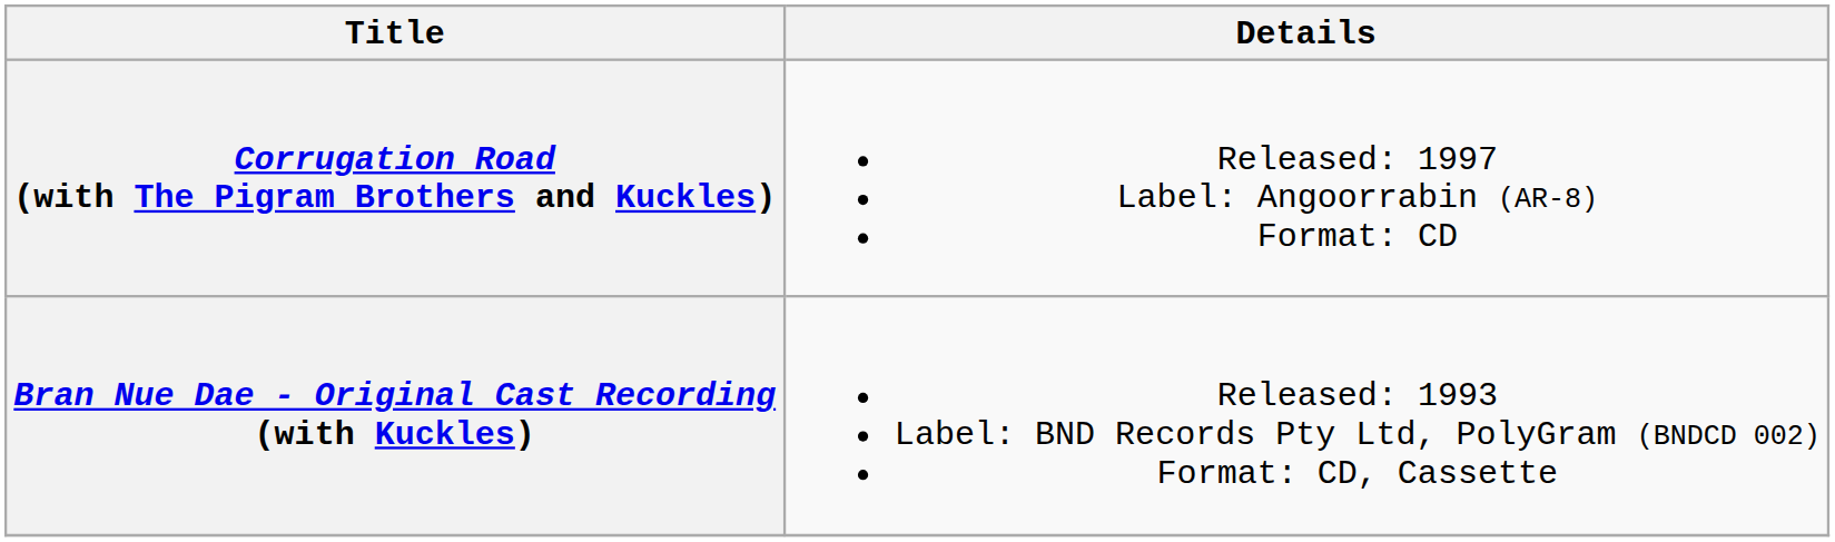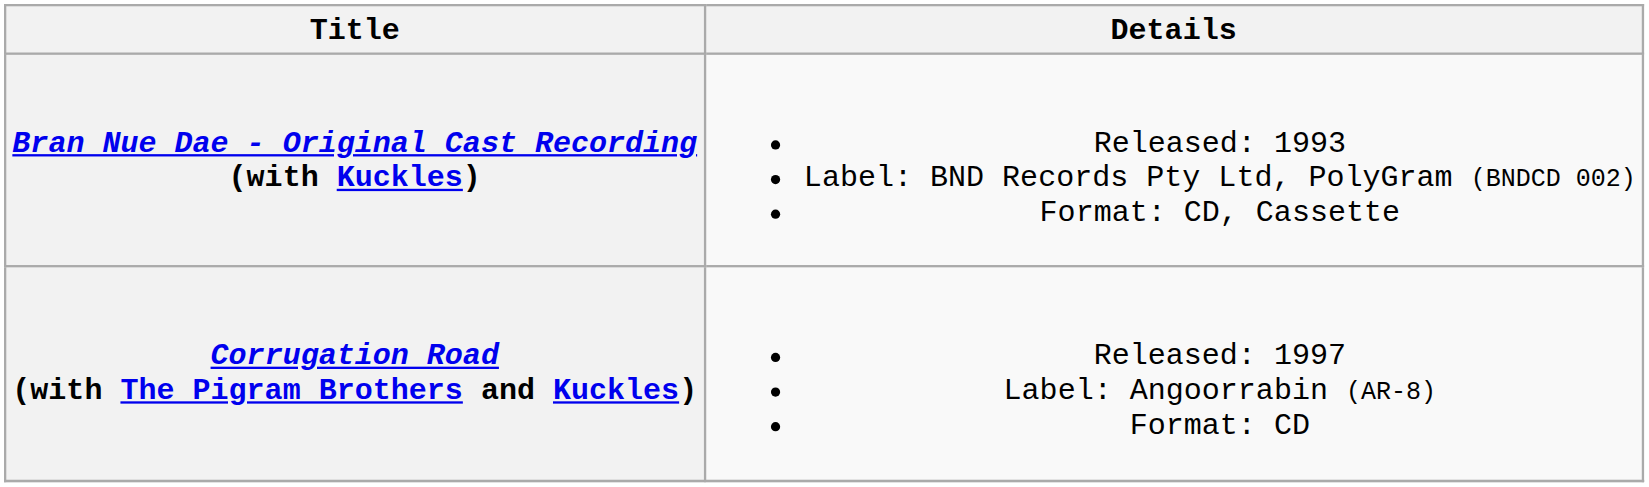 <table class="wikitable plainrowheaders" style="text-align:center;" border="1">
 <tr>
 <th>Title</th>
 <th>Details</th>
 </tr>
 <tr>
+<th scope="row"><em><a href='#'>Bran Nue Dae - Original Cast Recording</a></em> <br> (with <a href='#'>Kuckles</a>)</th>
+<td><br><ul><li>Released: 1993</li><li>Label: BND Records Pty Ltd, PolyGram	<small>(BNDCD 002)</small></li><li>Format: CD, Cassette</li></ul></td>
+</tr>
+<tr>
 <th scope="row"><em><a href='#'>Corrugation Road</a></em> <br> (with <a href='#'>The Pigram Brothers</a> and <a href='#'>Kuckles</a>)</th>
 <td><br><ul><li>Released: 1997</li><li>Label: Angoorrabin <small>(AR-8)</small></li><li>Format: CD</li></ul></td>
 </tr>
 <tr>
-<th scope="row"><em><a href='#'>Bran Nue Dae - Original Cast Recording</a></em> <br> (with <a href='#'>Kuckles</a>)</th>
-<td><br><ul><li>Released: 1993</li><li>Label: BND Records Pty Ltd, PolyGram	<small>(BNDCD 002)</small></li><li>Format: CD, Cassette</li></ul></td>
-</tr>
-<tr>
 </tr>
 </table>
